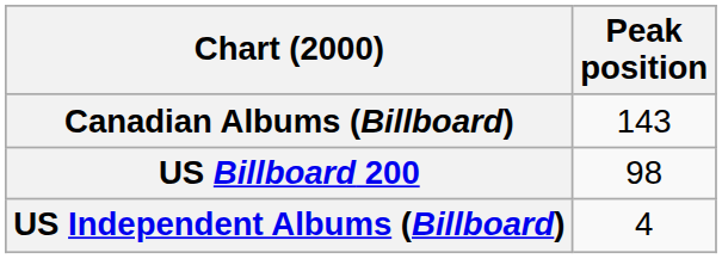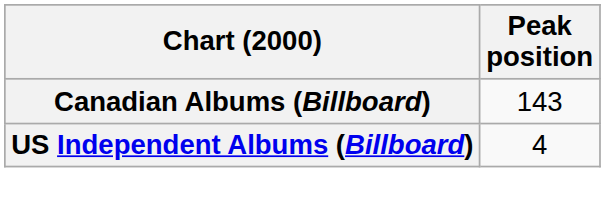 <table class="wikitable sortable plainrowheaders" style="text-align:center">
 <tr>
 <th scope="col">Chart (2000)</th>
 <th scope="col">Peak<br>position</th>
 </tr>
 <tr>
 <th scope="row">Canadian Albums (<em>Billboard</em>)</th>
 <td>143</td>
 </tr>
 <tr>
-<th scope="row">US <a href='#'><em>Billboard</em> 200</a></th>
-<td>98</td>
-</tr>
-<tr>
 <th scope="row">US <a href='#'>Independent Albums</a> (<em><a href='#'>Billboard</a></em>)</th>
 <td>4</td>
 </tr>
 </table>
